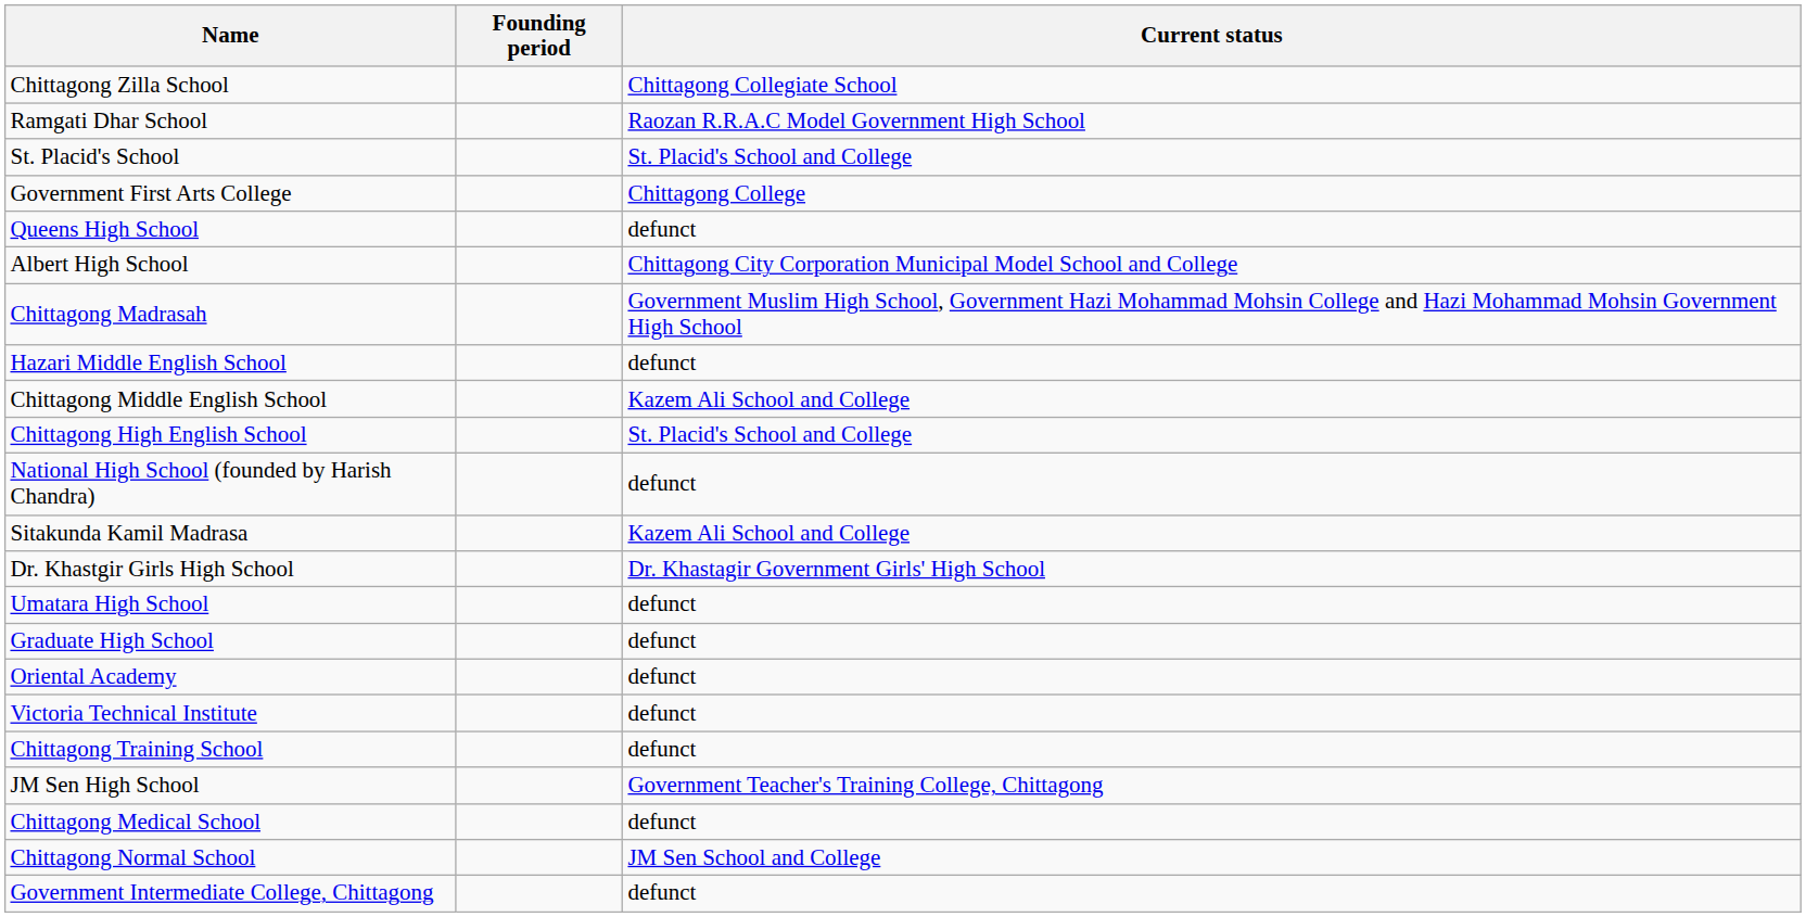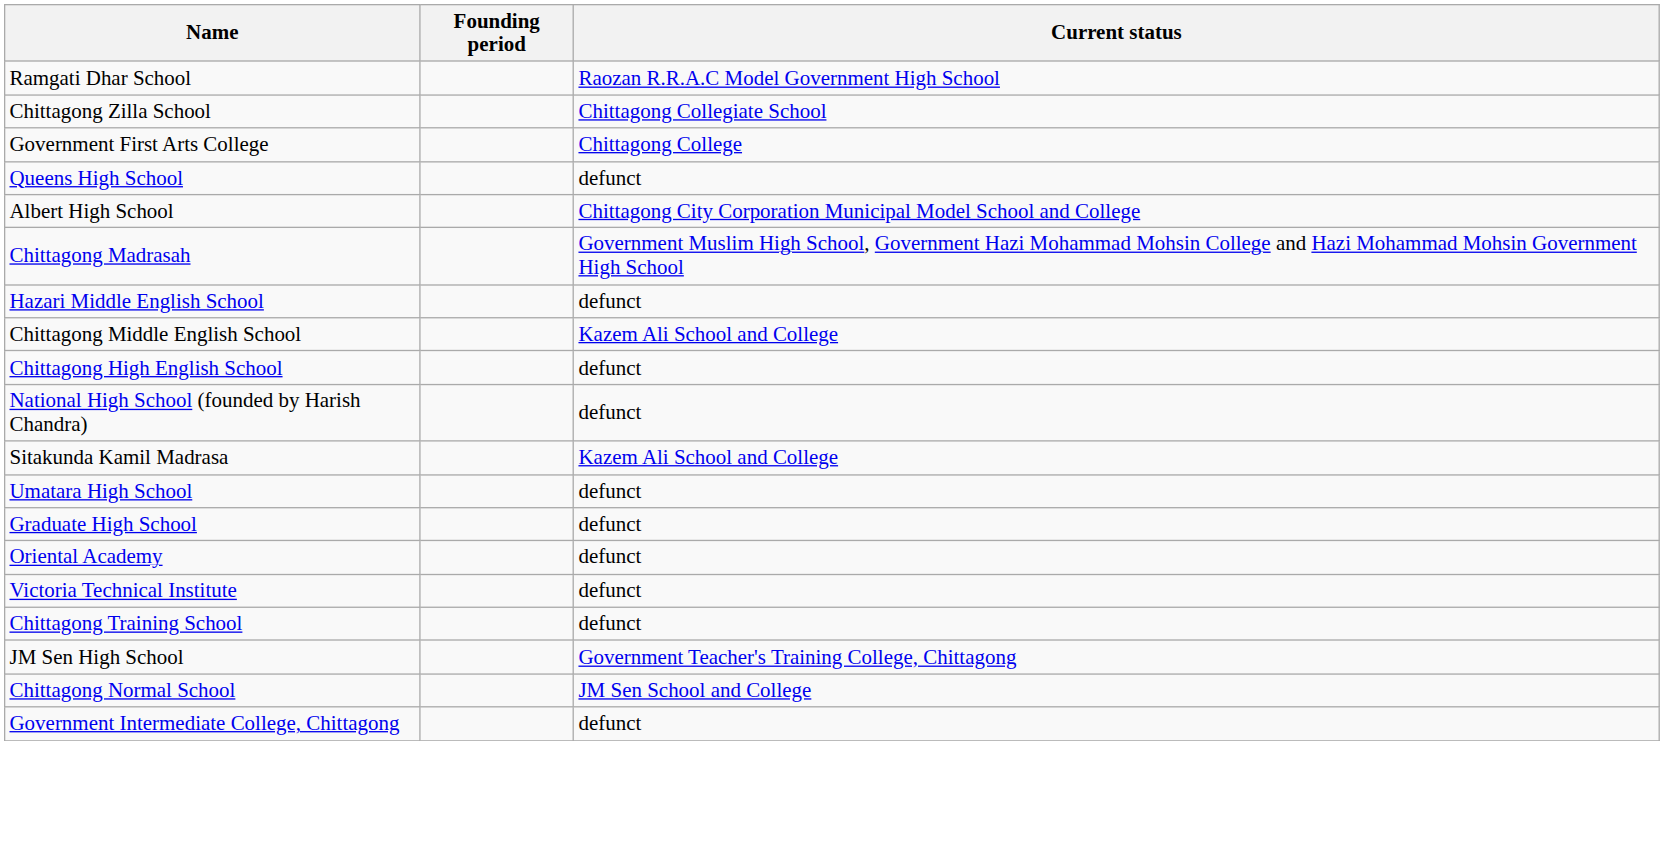 <table class="wikitable sortable" style="width:100%">
 <tr>
 <th>Name</th>
 <th>Founding period</th>
 <th>Current status</th>
 </tr>
 <tr>
-<td>Chittagong Zilla School</td>
-<td></td>
-<td><a href='#'>Chittagong Collegiate School</a></td>
-</tr>
-<tr>
 <td>Ramgati Dhar School</td>
 <td></td>
 <td><a href='#'>Raozan R.R.A.C Model Government High School</a></td>
 </tr>
 <tr>
-<td>St. Placid's School</td>
+<td>Chittagong Zilla School</td>
 <td></td>
-<td><a href='#'>St. Placid's School and College</a></td>
+<td><a href='#'>Chittagong Collegiate School</a></td>
 </tr>
 <tr>
 <td>Government First Arts College</td>
 <td></td>
 <td><a href='#'>Chittagong College</a></td>
 </tr>
 <tr>
 <td><a href='#'>Queens High School</a></td>
 <td></td>
 <td>defunct</td>
 </tr>
 <tr>
 <td>Albert High School</td>
 <td></td>
 <td><a href='#'>Chittagong City Corporation Municipal Model School and College</a></td>
 </tr>
 <tr>
 <td><a href='#'>Chittagong Madrasah</a></td>
 <td></td>
 <td><a href='#'>Government Muslim High School</a>, <a href='#'>Government Hazi Mohammad Mohsin College</a> and <a href='#'>Hazi Mohammad Mohsin Government High School</a></td>
 </tr>
 <tr>
 <td><a href='#'>Hazari Middle English School</a></td>
 <td></td>
 <td>defunct</td>
 </tr>
 <tr>
 <td>Chittagong Middle English School</td>
 <td></td>
 <td><a href='#'>Kazem Ali School and College</a></td>
 </tr>
 <tr>
 <td><a href='#'>Chittagong High English School</a></td>
 <td></td>
-<td><a href='#'>St. Placid's School and College</a></td>
+<td>defunct</td>
 </tr>
 <tr>
 <td><a href='#'>National High School</a> (founded by Harish Chandra)</td>
 <td></td>
 <td>defunct</td>
 </tr>
 <tr>
 <td>Sitakunda Kamil Madrasa</td>
 <td></td>
 <td><a href='#'>Kazem Ali School and College</a></td>
-</tr>
-<tr>
-<td>Dr. Khastgir Girls High School</td>
-<td></td>
-<td><a href='#'>Dr. Khastagir Government Girls' High School</a></td>
 </tr>
 <tr>
 <td><a href='#'>Umatara High School</a></td>
 <td></td>
 <td>defunct</td>
 </tr>
 <tr>
 <td><a href='#'>Graduate High School</a></td>
 <td></td>
 <td>defunct</td>
 </tr>
 <tr>
 <td><a href='#'>Oriental Academy</a></td>
 <td></td>
 <td>defunct</td>
 </tr>
 <tr>
 <td><a href='#'>Victoria Technical Institute</a></td>
 <td></td>
 <td>defunct</td>
 </tr>
 <tr>
 <td><a href='#'>Chittagong Training School</a></td>
 <td></td>
 <td>defunct</td>
 </tr>
 <tr>
 <td>JM Sen High School</td>
 <td></td>
 <td><a href='#'>Government Teacher's Training College, Chittagong</a></td>
 </tr>
 <tr>
-<td><a href='#'>Chittagong Medical School</a></td>
-<td></td>
-<td>defunct</td>
-</tr>
-<tr>
 <td><a href='#'>Chittagong Normal School</a></td>
 <td></td>
 <td><a href='#'>JM Sen School and College</a></td>
 </tr>
 <tr>
 <td><a href='#'>Government Intermediate College, Chittagong</a></td>
 <td></td>
 <td>defunct</td>
 </tr>
 </table>
